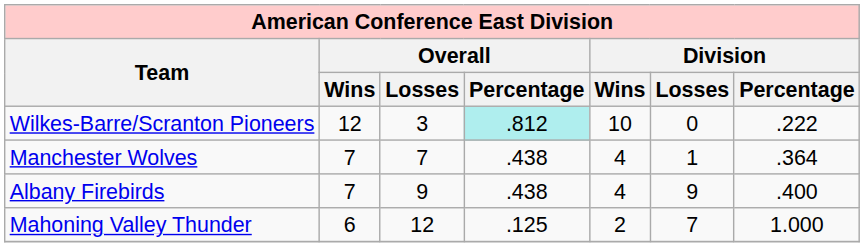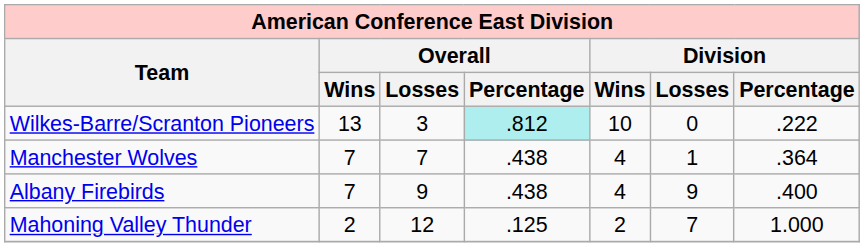 <table class="wikitable" style="font-size: 95%;">
 <tr>
 <th colspan=7 style="background-color: #FFCCCC;" align="center" valign="middle">American Conference East Division</th>
 </tr>
 <tr>
 <th rowspan=2 align="center">Team</th>
 <th colspan=3 align="center">Overall</th>
 <th colspan=3 align="center">Division</th>
 </tr>
 <tr>
 <th>Wins</th>
 <th>Losses</th>
 <th>Percentage</th>
 <th>Wins</th>
 <th>Losses</th>
 <th>Percentage</th>
 </tr>
 <tr>
 <td><a href='#'>Wilkes-Barre/Scranton Pioneers</a></td>
-<td align="center">12</td>
+<td align="center">13</td>
 <td align="center">3</td>
 <td align="center" style="background: paleturquoise;">.812</td>
 <td align="center">10</td>
 <td align="center">0</td>
 <td align="center">.222</td>
 </tr>
 <tr>
 <td><a href='#'>Manchester Wolves</a></td>
 <td align="center">7</td>
 <td align="center">7</td>
 <td align="center">.438</td>
 <td align="center">4</td>
 <td align="center">1</td>
 <td align="center">.364</td>
 </tr>
 <tr>
 <td><a href='#'>Albany Firebirds</a></td>
 <td align="center">7</td>
 <td align="center">9</td>
 <td align="center">.438</td>
 <td align="center">4</td>
 <td align="center">9</td>
 <td align="center">.400</td>
 </tr>
 <tr>
 <td><a href='#'>Mahoning Valley Thunder</a></td>
-<td align="center">6</td>
+<td align="center">2</td>
 <td align="center">12</td>
 <td align="center">.125</td>
 <td align="center">2</td>
 <td align="center">7</td>
 <td align="center">1.000</td>
 </tr>
 <tr>
 </tr>
 </table>
